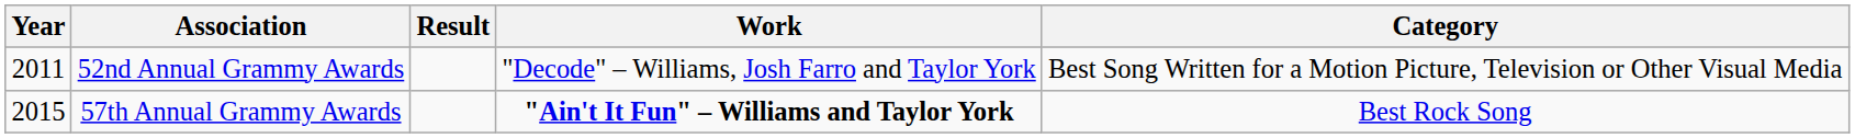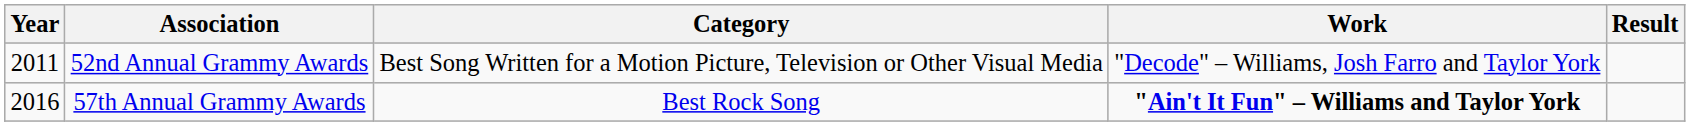 <table class="wikitable">
 <tr>
 <th>Year</th>
 <th>Association</th>
+<th>Category</th>
+<th>Work</th>
 <th>Result</th>
-<th>Work</th>
-<th>Category</th>
 </tr>
 <tr style="text-align:center;">
 <td rowspan="1">2011</td>
 <td><a href='#'>52nd Annual Grammy Awards</a></td>
+<td>Best Song Written for a Motion Picture, Television or Other Visual Media</td>
+<td>"<a href='#'>Decode</a>" – Williams, <a href='#'>Josh Farro</a> and <a href='#'>Taylor York</a></td>
 <td></td>
-<td>"<a href='#'>Decode</a>" – Williams, <a href='#'>Josh Farro</a> and <a href='#'>Taylor York</a></td>
-<td>Best Song Written for a Motion Picture, Television or Other Visual Media</td>
 </tr>
 <tr style="text-align:center;">
-<td rowspan="1">2015</td>
+<td rowspan="1">2016</td>
 <td><a href='#'>57th Annual Grammy Awards</a></td>
+<td><a href='#'>Best Rock Song</a></td>
+<td><strong>"<a href='#'>Ain't It Fun</a>" – Williams and Taylor York</strong></td>
 <td></td>
-<td><strong>"<a href='#'>Ain't It Fun</a>" – Williams and Taylor York</strong></td>
-<td><a href='#'>Best Rock Song</a></td>
 </tr>
 </table>
